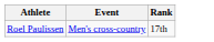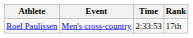 <table class=wikitable style="font-size:90%">
 <tr>
 <th>Athlete</th>
 <th>Event</th>
+<th>Time</th>
 <th>Rank</th>
 </tr>
 <tr>
 <td><a href='#'>Roel Paulissen</a></td>
 <td><a href='#'>Men's cross-country</a></td>
+<td>2:33:53</td>
 <td>17th</td>
 </tr>
 </table>
